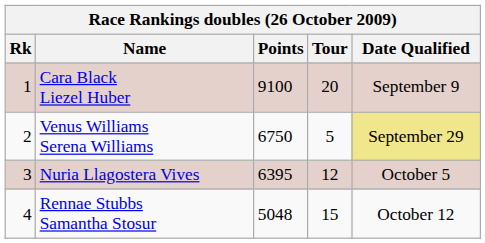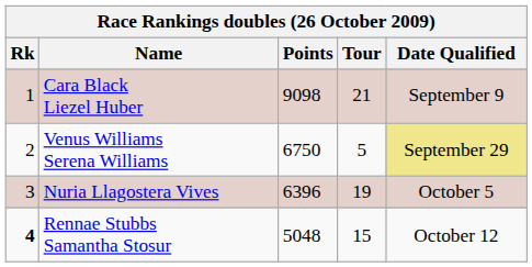 <table class="wikitable"; align="right" style="font-size:90%">
 <tr>
 <th colspan="5">Race Rankings doubles (26 October 2009)</th>
 </tr>
 <tr>
 <th>Rk</th>
 <th width="175">Name</th>
 <th>Points</th>
 <th width="20">Tour</th>
 <th width="100">Date Qualified</th>
 </tr>
 <tr bgcolor="#e5d1cb">
 <td align="right">1</td>
 <td> <a href='#'>Cara Black</a><br> <a href='#'>Liezel Huber</a></td>
-<td>9100</td>
-<td align="center">20</td>
+<td>9098</td>
+<td align="center">21</td>
 <td align="center">September 9 </td>
 </tr>
 <tr>
 <td align="right">2</td>
 <td> <a href='#'>Venus Williams</a><br> <a href='#'>Serena Williams</a></td>
 <td>6750</td>
 <td align="center">5</td>
 <td align="center" style="background: khaki;">September 29 </td>
 </tr>
 <tr bgcolor="#e5d1cb">
 <td align="right">3</td>
 <td> <a href='#'>Nuria Llagostera Vives</a><br></td>
-<td>6395</td>
-<td align="center">12</td>
+<td>6396</td>
+<td align="center">19</td>
 <td align="center">October 5  </td>
 </tr>
 <tr>
-<td align="right">4</td>
+<td align="right"><strong>4</strong></td>
 <td> <a href='#'>Rennae Stubbs</a><br> <a href='#'>Samantha Stosur</a></td>
 <td>5048</td>
 <td align="center">15</td>
 <td align="center">October 12 </td>
 </tr>
 </table>
